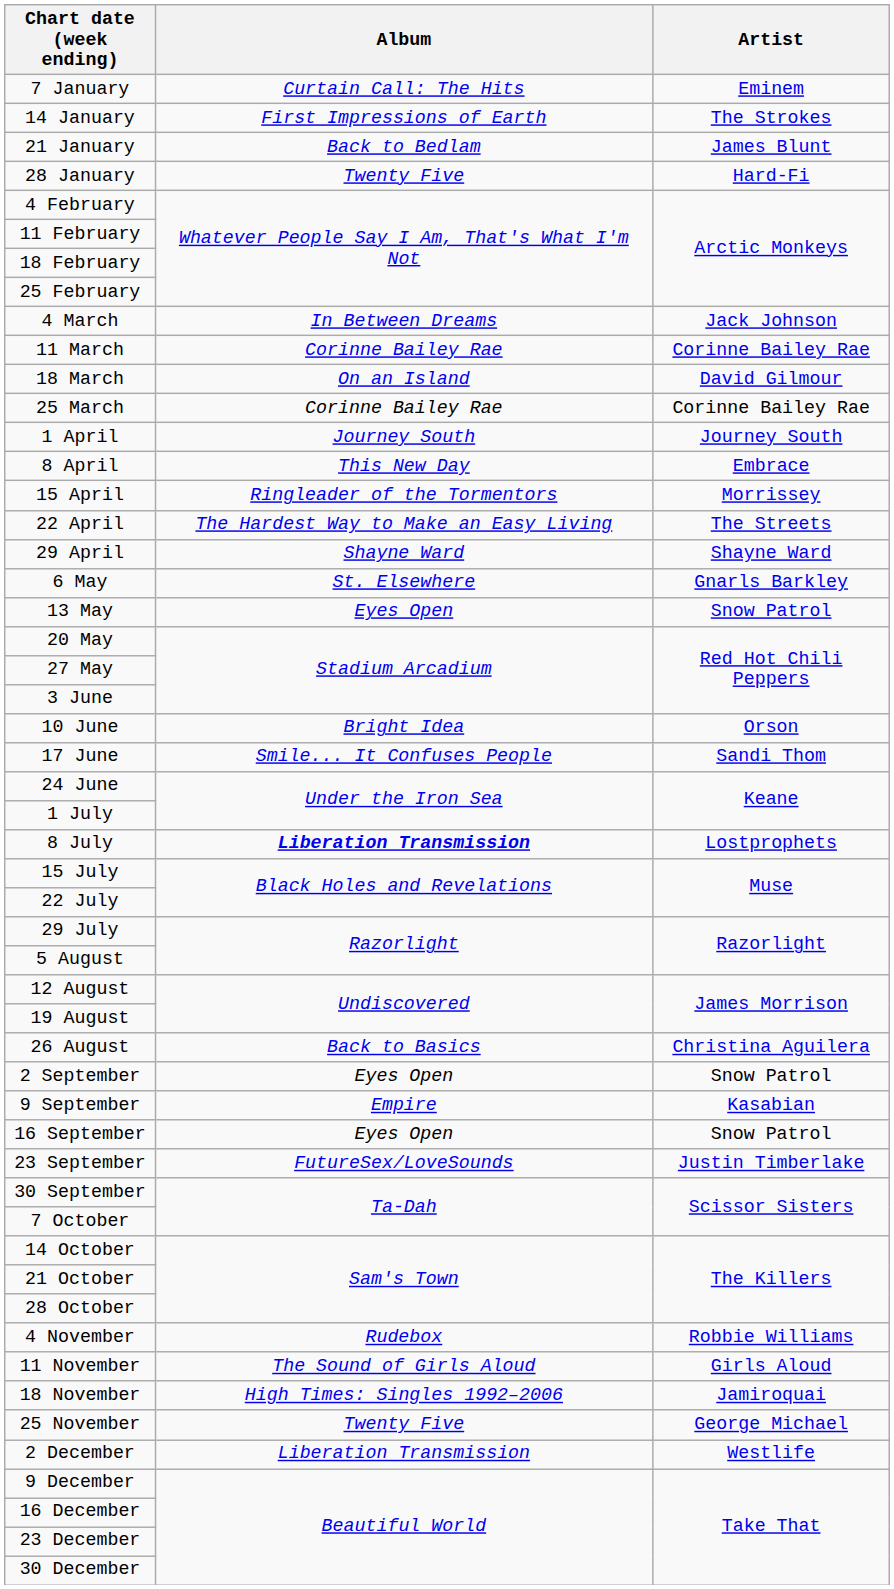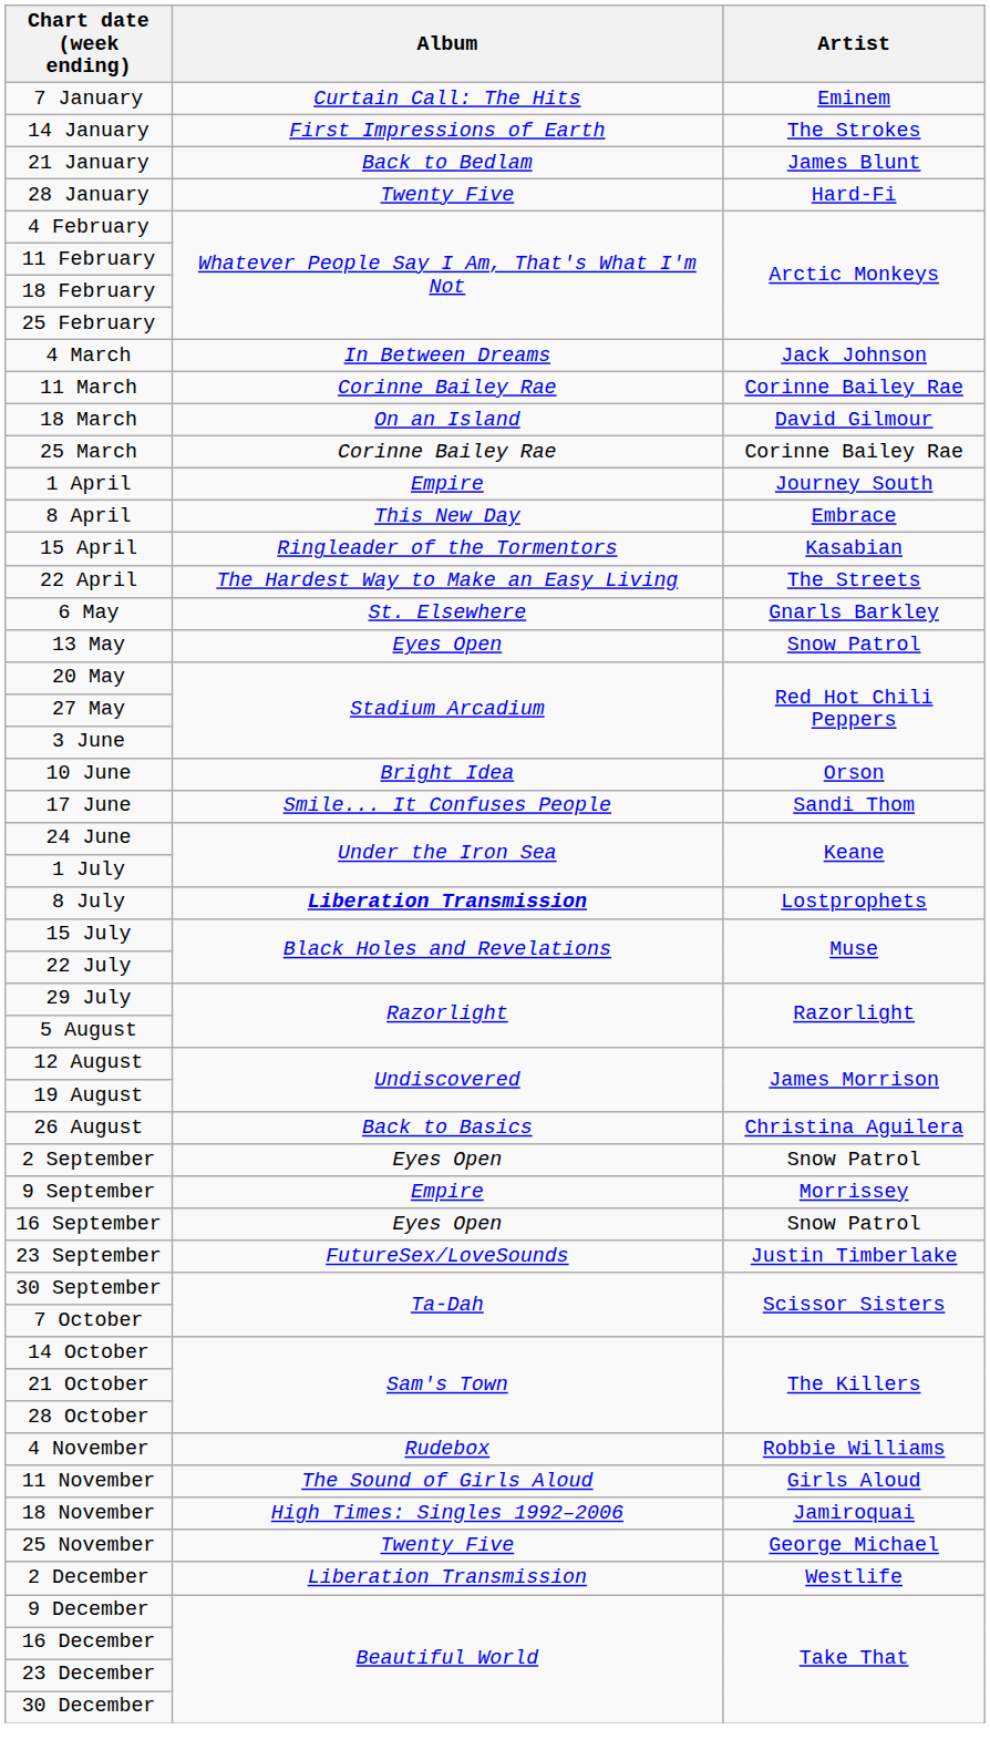 <table class="wikitable plainrowheaders" style="font-size:97%; text-align:center;">
 <tr>
 <th>Chart date<br>(week ending)</th>
 <th>Album</th>
 <th>Artist</th>
 </tr>
 <tr>
 <td>7 January</td>
 <td><em><a href='#'>Curtain Call: The Hits</a></em></td>
 <td><a href='#'>Eminem</a></td>
 </tr>
 <tr>
 <td>14 January</td>
 <td><em><a href='#'>First Impressions of Earth</a></em></td>
 <td><a href='#'>The Strokes</a></td>
 </tr>
 <tr>
 <td>21 January</td>
 <td><em><a href='#'>Back to Bedlam</a></em></td>
 <td style="text-align:center;"><a href='#'>James Blunt</a></td>
 </tr>
 <tr>
 <td>28 January</td>
 <td><em><a href='#'>Twenty Five</a></em></td>
 <td style="text-align:center;"><a href='#'>Hard-Fi</a></td>
 </tr>
 <tr>
 <td>4 February</td>
 <td style="text-align:center;" rowspan="4"><em><a href='#'>Whatever People Say I Am, That's What I'm Not</a></em></td>
 <td style="text-align:center;" rowspan="4"><a href='#'>Arctic Monkeys</a></td>
 </tr>
 <tr>
 <td>11 February</td>
 </tr>
 <tr>
 <td>18 February</td>
 </tr>
 <tr>
 <td>25 February</td>
 </tr>
 <tr>
 <td>4 March</td>
 <td><em><a href='#'>In Between Dreams</a></em></td>
 <td><a href='#'>Jack Johnson</a></td>
 </tr>
 <tr>
 <td>11 March</td>
 <td><em><a href='#'>Corinne Bailey Rae</a></em></td>
 <td><a href='#'>Corinne Bailey Rae</a></td>
 </tr>
 <tr>
 <td>18 March</td>
 <td><em><a href='#'>On an Island</a></em></td>
 <td><a href='#'>David Gilmour</a></td>
 </tr>
 <tr>
 <td>25 March</td>
 <td><em>Corinne Bailey Rae</em></td>
 <td>Corinne Bailey Rae</td>
 </tr>
 <tr>
 <td>1 April</td>
-<td><em><a href='#'>Journey South</a></em></td>
+<td><em><a href='#'>Empire</a></em></td>
 <td><a href='#'>Journey South</a></td>
 </tr>
 <tr>
 <td>8 April</td>
 <td><em><a href='#'>This New Day</a></em></td>
 <td><a href='#'>Embrace</a></td>
 </tr>
 <tr>
 <td>15 April</td>
 <td><em><a href='#'>Ringleader of the Tormentors</a></em></td>
-<td><a href='#'>Morrissey</a></td>
+<td><a href='#'>Kasabian</a></td>
 </tr>
 <tr>
 <td>22 April</td>
 <td><em><a href='#'>The Hardest Way to Make an Easy Living</a></em></td>
 <td><a href='#'>The Streets</a></td>
-</tr>
-<tr>
-<td>29 April</td>
-<td><em><a href='#'>Shayne Ward</a></em></td>
-<td><a href='#'>Shayne Ward</a></td>
 </tr>
 <tr>
 <td>6 May</td>
 <td><em><a href='#'>St. Elsewhere</a></em></td>
 <td><a href='#'>Gnarls Barkley</a></td>
 </tr>
 <tr>
 <td>13 May</td>
 <td><em><a href='#'>Eyes Open</a></em></td>
 <td><a href='#'>Snow Patrol</a></td>
 </tr>
 <tr>
 <td>20 May</td>
 <td rowspan="3"><em><a href='#'>Stadium Arcadium</a></em></td>
 <td rowspan="3"><a href='#'>Red Hot Chili Peppers</a></td>
 </tr>
 <tr>
 <td>27 May</td>
 </tr>
 <tr>
 <td>3 June</td>
 </tr>
 <tr>
 <td>10 June</td>
 <td><em><a href='#'>Bright Idea</a></em></td>
 <td><a href='#'>Orson</a></td>
 </tr>
 <tr>
 <td>17 June</td>
 <td><em><a href='#'>Smile... It Confuses People</a></em></td>
 <td><a href='#'>Sandi Thom</a></td>
 </tr>
 <tr>
 <td>24 June</td>
 <td rowspan="2"><em><a href='#'>Under the Iron Sea</a></em></td>
 <td rowspan="2"><a href='#'>Keane</a></td>
 </tr>
 <tr>
 <td>1 July</td>
 </tr>
 <tr>
 <td>8 July</td>
 <td><strong><em><a href='#'>Liberation Transmission</a></em></strong></td>
 <td><a href='#'>Lostprophets</a></td>
 </tr>
 <tr>
 <td>15 July</td>
 <td rowspan="2"><em><a href='#'>Black Holes and Revelations</a></em></td>
 <td rowspan="2"><a href='#'>Muse</a></td>
 </tr>
 <tr>
 <td>22 July</td>
 </tr>
 <tr>
 <td>29 July</td>
 <td rowspan="2"><em><a href='#'>Razorlight</a></em></td>
 <td rowspan="2"><a href='#'>Razorlight</a></td>
 </tr>
 <tr>
 <td>5 August</td>
 </tr>
 <tr>
 <td>12 August</td>
 <td rowspan="2"><em><a href='#'>Undiscovered</a></em></td>
 <td rowspan="2"><a href='#'>James Morrison</a></td>
 </tr>
 <tr>
 <td>19 August</td>
 </tr>
 <tr>
 <td>26 August</td>
 <td><em><a href='#'>Back to Basics</a></em></td>
 <td><a href='#'>Christina Aguilera</a></td>
 </tr>
 <tr>
 <td>2 September</td>
 <td><em>Eyes Open</em></td>
 <td>Snow Patrol</td>
 </tr>
 <tr>
 <td>9 September</td>
 <td><em><a href='#'>Empire</a></em></td>
-<td><a href='#'>Kasabian</a></td>
+<td><a href='#'>Morrissey</a></td>
 </tr>
 <tr>
 <td>16 September</td>
 <td><em>Eyes Open</em></td>
 <td>Snow Patrol</td>
 </tr>
 <tr>
 <td>23 September</td>
 <td><em><a href='#'>FutureSex/LoveSounds</a></em></td>
 <td><a href='#'>Justin Timberlake</a></td>
 </tr>
 <tr>
 <td>30 September</td>
 <td rowspan="2"><em><a href='#'>Ta-Dah</a></em></td>
 <td rowspan="2"><a href='#'>Scissor Sisters</a></td>
 </tr>
 <tr>
 <td>7 October</td>
 </tr>
 <tr>
 <td>14 October</td>
 <td rowspan="3"><em><a href='#'>Sam's Town</a></em></td>
 <td rowspan="3"><a href='#'>The Killers</a></td>
 </tr>
 <tr>
 <td>21 October</td>
 </tr>
 <tr>
 <td>28 October</td>
 </tr>
 <tr>
 <td>4 November</td>
 <td><em><a href='#'>Rudebox</a></em></td>
 <td><a href='#'>Robbie Williams</a></td>
 </tr>
 <tr>
 <td>11 November</td>
 <td><em><a href='#'>The Sound of Girls Aloud</a></em></td>
 <td><a href='#'>Girls Aloud</a></td>
 </tr>
 <tr>
 <td>18 November</td>
 <td><em><a href='#'>High Times: Singles 1992–2006</a></em></td>
 <td><a href='#'>Jamiroquai</a></td>
 </tr>
 <tr>
 <td>25 November</td>
 <td><em><a href='#'>Twenty Five</a></em></td>
 <td><a href='#'>George Michael</a></td>
 </tr>
 <tr>
 <td>2 December</td>
 <td><em><a href='#'>Liberation Transmission</a></em></td>
 <td><a href='#'>Westlife</a></td>
 </tr>
 <tr>
 <td>9 December</td>
 <td rowspan="4"><em><a href='#'>Beautiful World</a></em></td>
 <td rowspan="4"><a href='#'>Take That</a></td>
 </tr>
 <tr>
 <td>16 December</td>
 </tr>
 <tr>
 <td>23 December</td>
 </tr>
 <tr>
 <td>30 December</td>
 </tr>
 </table>
